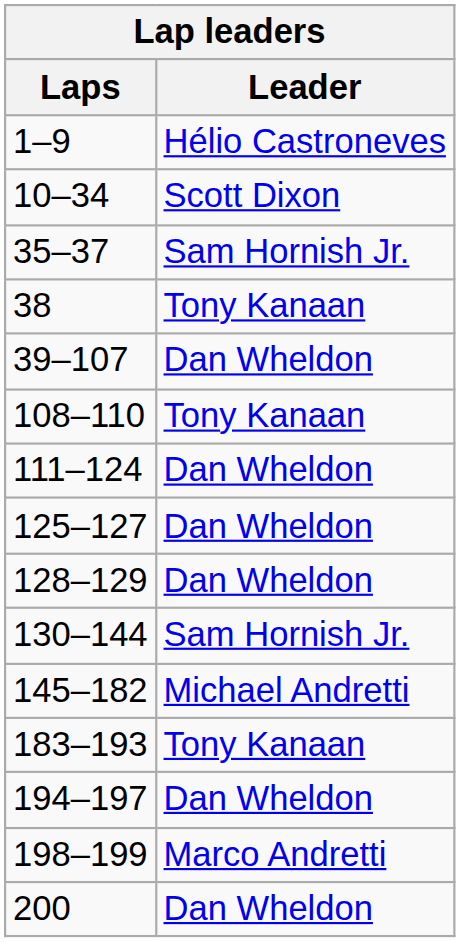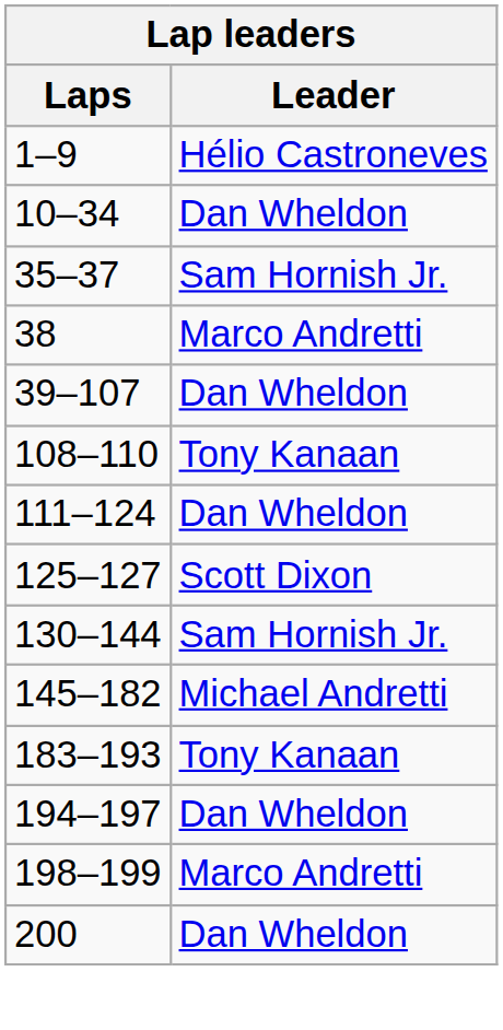 <table class="wikitable">
 <tr>
 <th colspan=2>Lap leaders</th>
 </tr>
 <tr>
 <th>Laps</th>
 <th>Leader</th>
 </tr>
 <tr>
 <td>1–9</td>
 <td><a href='#'>Hélio Castroneves</a></td>
 </tr>
 <tr>
 <td>10–34</td>
-<td><a href='#'>Scott Dixon</a></td>
+<td><a href='#'>Dan Wheldon</a></td>
 </tr>
 <tr>
 <td>35–37</td>
 <td><a href='#'>Sam Hornish Jr.</a></td>
 </tr>
 <tr>
 <td>38</td>
-<td><a href='#'>Tony Kanaan</a></td>
+<td><a href='#'>Marco Andretti</a></td>
 </tr>
 <tr>
 <td>39–107</td>
 <td><a href='#'>Dan Wheldon</a></td>
 </tr>
 <tr>
 <td>108–110</td>
 <td><a href='#'>Tony Kanaan</a></td>
 </tr>
 <tr>
 <td>111–124</td>
 <td><a href='#'>Dan Wheldon</a></td>
 </tr>
 <tr>
 <td>125–127</td>
-<td><a href='#'>Dan Wheldon</a></td>
-</tr>
-<tr>
-<td>128–129</td>
-<td><a href='#'>Dan Wheldon</a></td>
+<td><a href='#'>Scott Dixon</a></td>
 </tr>
 <tr>
 <td>130–144</td>
 <td><a href='#'>Sam Hornish Jr.</a></td>
 </tr>
 <tr>
 <td>145–182</td>
 <td><a href='#'>Michael Andretti</a></td>
 </tr>
 <tr>
 <td>183–193</td>
 <td><a href='#'>Tony Kanaan</a></td>
 </tr>
 <tr>
 <td>194–197</td>
 <td><a href='#'>Dan Wheldon</a></td>
 </tr>
 <tr>
 <td>198–199</td>
 <td><a href='#'>Marco Andretti</a></td>
 </tr>
 <tr>
 <td>200</td>
 <td><a href='#'>Dan Wheldon</a></td>
 </tr>
 </table>
